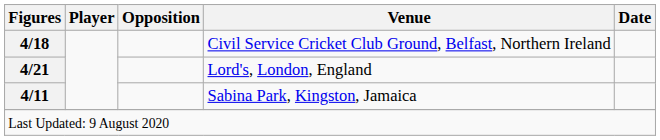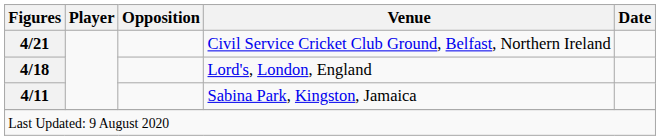 <table class="wikitable plainrowheaders sortable">
 <tr>
 <th scope=col>Figures</th>
 <th scope=col>Player</th>
 <th scope=col>Opposition</th>
 <th scope=col>Venue</th>
 <th scope=col>Date</th>
 </tr>
 <tr>
-<th>4/18</th>
+<th>4/21</th>
 <td rowspan=3></td>
 <td></td>
 <td><a href='#'>Civil Service Cricket Club Ground</a>, <a href='#'>Belfast</a>, Northern Ireland</td>
 <td></td>
 </tr>
 <tr>
-<th>4/21</th>
+<th>4/18</th>
 <td></td>
 <td><a href='#'>Lord's</a>, <a href='#'>London</a>, England</td>
 <td> </td>
 </tr>
 <tr>
 <th>4/11</th>
 <td></td>
 <td><a href='#'>Sabina Park</a>, <a href='#'>Kingston</a>, Jamaica</td>
 <td> </td>
 </tr>
 <tr>
 </tr>
 <tr class=sortbottom>
 <td colspan=5><small>Last Updated: 9 August 2020</small></td>
 </tr>
 </table>
